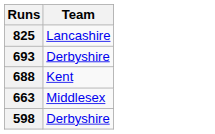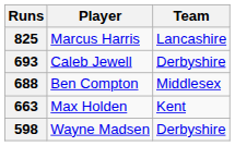 <table class="wikitable">
 <tr>
 <th>Runs</th>
+<th>Player</th>
 <th>Team</th>
 </tr>
 <tr>
 <th>825</th>
+<td><a href='#'>Marcus Harris</a></td>
 <td><a href='#'>Lancashire</a></td>
 </tr>
 <tr>
 <th>693</th>
+<td><a href='#'>Caleb Jewell</a></td>
 <td><a href='#'>Derbyshire</a></td>
 </tr>
 <tr>
 <th>688</th>
+<td><a href='#'>Ben Compton</a></td>
+<td><a href='#'>Middlesex</a></td>
+</tr>
+<tr>
+<th>663</th>
+<td><a href='#'>Max Holden</a></td>
 <td><a href='#'>Kent</a></td>
 </tr>
 <tr>
-<th>663</th>
-<td><a href='#'>Middlesex</a></td>
-</tr>
-<tr>
 <th>598</th>
+<td><a href='#'>Wayne Madsen</a></td>
 <td><a href='#'>Derbyshire</a></td>
 </tr>
 </table>
